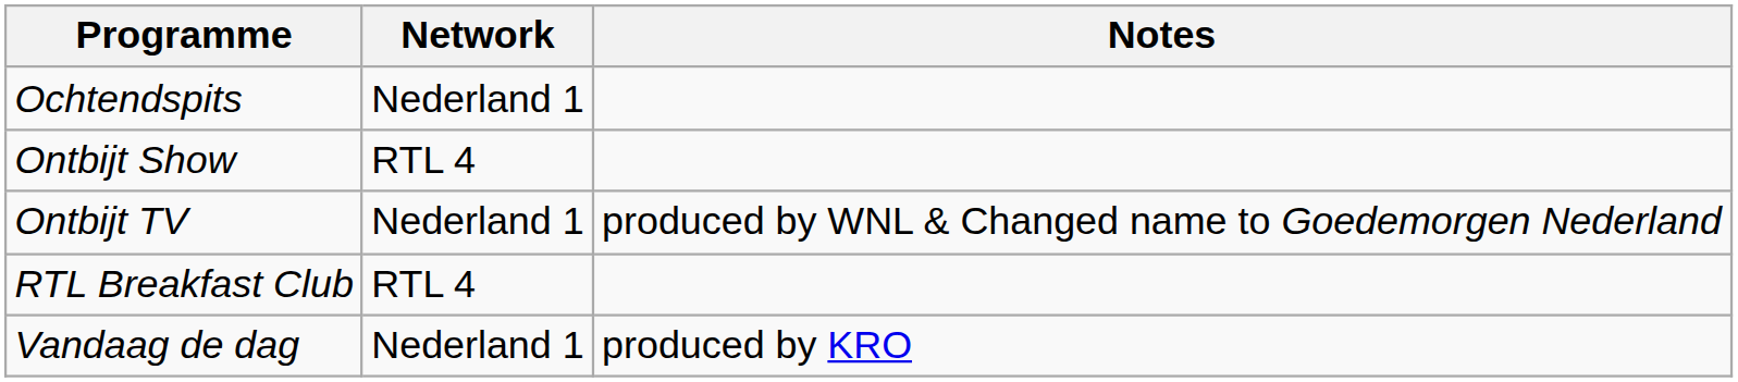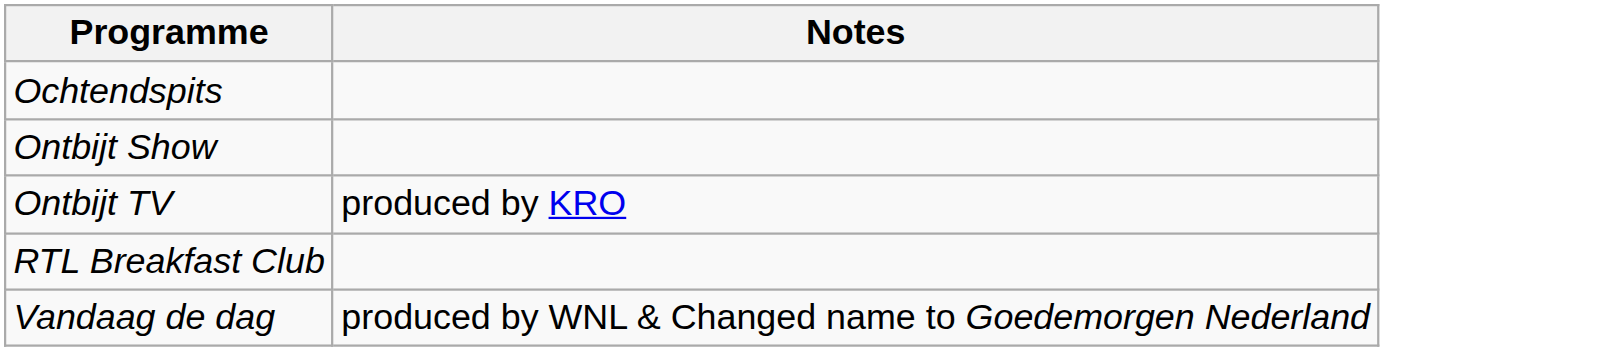 <table class="wikitable">
 <tr>
 <th>Programme</th>
-<th>Network</th>
 <th>Notes</th>
 </tr>
 <tr>
 <td><em>Ochtendspits</em></td>
-<td>Nederland 1</td>
 <td></td>
 </tr>
 <tr>
 <td><em>Ontbijt Show</em></td>
-<td>RTL 4</td>
 <td></td>
 </tr>
 <tr>
 <td><em>Ontbijt TV</em></td>
-<td>Nederland 1</td>
-<td>produced by WNL & Changed name to <em>Goedemorgen Nederland</em></td>
+<td>produced by <a href='#'>KRO</a></td>
 </tr>
 <tr>
 <td><em>RTL Breakfast Club</em></td>
-<td>RTL 4</td>
 <td></td>
 </tr>
 <tr>
 <td><em>Vandaag de dag</em></td>
-<td>Nederland 1</td>
-<td>produced by <a href='#'>KRO</a></td>
+<td>produced by WNL & Changed name to <em>Goedemorgen Nederland</em></td>
 </tr>
 </table>
